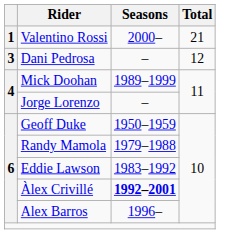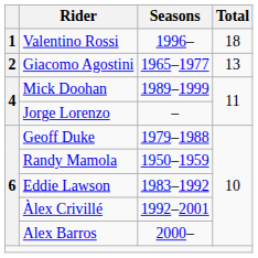 <table class="wikitable" style="text-align:center">
 <tr>
 <th></th>
 <th>Rider</th>
 <th>Seasons</th>
 <th>Total</th>
 </tr>
 <tr>
 <th>1</th>
 <td align=left> <a href='#'>Valentino Rossi</a></td>
-<td><a href='#'>2000</a>–</td>
-<td>21</td>
+<td><a href='#'>1996</a>–</td>
+<td>18</td>
 </tr>
 <tr>
-<th>3</th>
-<td align=left> <a href='#'>Dani Pedrosa</a></td>
-<td>–</td>
-<td>12</td>
+<th>2</th>
+<td align=left> <a href='#'>Giacomo Agostini</a></td>
+<td><a href='#'>1965</a>–<a href='#'>1977</a></td>
+<td>13</td>
 </tr>
 <tr>
 <th rowspan=2>4</th>
 <td align=left> <a href='#'>Mick Doohan</a></td>
 <td><a href='#'>1989</a>–<a href='#'>1999</a></td>
 <td rowspan=2>11</td>
 </tr>
 <tr>
 <td align=left> <a href='#'>Jorge Lorenzo</a></td>
 <td>–</td>
 </tr>
 <tr>
 <th rowspan=5>6</th>
 <td align=left> <a href='#'>Geoff Duke</a></td>
-<td><a href='#'>1950</a>–<a href='#'>1959</a></td>
+<td><a href='#'>1979</a>–<a href='#'>1988</a></td>
 <td rowspan=5>10</td>
 </tr>
 <tr>
 <td align=left> <a href='#'>Randy Mamola</a></td>
-<td><a href='#'>1979</a>–<a href='#'>1988</a></td>
+<td><a href='#'>1950</a>–<a href='#'>1959</a></td>
 </tr>
 <tr>
 <td align=left> <a href='#'>Eddie Lawson</a></td>
 <td><a href='#'>1983</a>–<a href='#'>1992</a></td>
 </tr>
 <tr>
 <td align=left> <a href='#'>Àlex Crivillé</a></td>
-<td><strong><a href='#'>1992</a>–<a href='#'>2001</a></strong></td>
+<td><a href='#'>1992</a>–<a href='#'>2001</a></td>
 </tr>
 <tr>
 <td align=left> <a href='#'>Alex Barros</a></td>
-<td><a href='#'>1996</a>–</td>
+<td><a href='#'>2000</a>–</td>
 </tr>
 <tr>
 <td colspan=4></td>
 </tr>
 </table>
